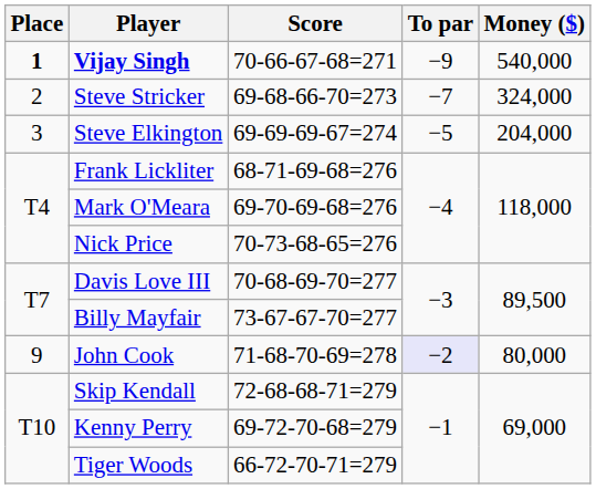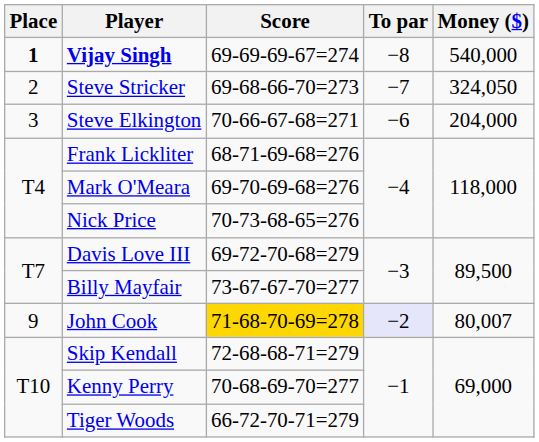 <table class="wikitable">
 <tr>
 <th>Place</th>
 <th>Player</th>
 <th>Score</th>
 <th>To par</th>
 <th>Money (<a href='#'>$</a>)</th>
 </tr>
 <tr>
 <td align="center"><strong>1</strong></td>
 <td> <strong><a href='#'>Vijay Singh</a></strong></td>
-<td>70-66-67-68=271</td>
-<td align="center">−9</td>
+<td>69-69-69-67=274</td>
+<td align="center">−8</td>
 <td align=center>540,000</td>
 </tr>
 <tr>
 <td align="center">2</td>
 <td> <a href='#'>Steve Stricker</a></td>
 <td>69-68-66-70=273</td>
 <td align="center">−7</td>
-<td align=center>324,000</td>
+<td align=center>324,050</td>
 </tr>
 <tr>
 <td align="center">3</td>
 <td> <a href='#'>Steve Elkington</a></td>
-<td>69-69-69-67=274</td>
-<td align="center">−5</td>
+<td>70-66-67-68=271</td>
+<td align="center">−6</td>
 <td align=center>204,000</td>
 </tr>
 <tr>
 <td rowspan=3 align="center">T4</td>
 <td> <a href='#'>Frank Lickliter</a></td>
 <td>68-71-69-68=276</td>
 <td rowspan=3 align="center">−4</td>
 <td rowspan=3 align=center>118,000</td>
 </tr>
 <tr>
 <td> <a href='#'>Mark O'Meara</a></td>
 <td>69-70-69-68=276</td>
 </tr>
 <tr>
 <td> <a href='#'>Nick Price</a></td>
 <td>70-73-68-65=276</td>
 </tr>
 <tr>
 <td rowspan=2 align="center">T7</td>
 <td> <a href='#'>Davis Love III</a></td>
-<td>70-68-69-70=277</td>
+<td>69-72-70-68=279</td>
 <td rowspan=2 align="center">−3</td>
 <td rowspan=2 align=center>89,500</td>
 </tr>
 <tr>
 <td> <a href='#'>Billy Mayfair</a></td>
 <td>73-67-67-70=277</td>
 </tr>
 <tr>
 <td align="center">9</td>
 <td> <a href='#'>John Cook</a></td>
-<td>71-68-70-69=278</td>
+<td style="background: gold;">71-68-70-69=278</td>
 <td align="center" style="background: lavender;">−2</td>
-<td align=center>80,000</td>
+<td align=center>80,007</td>
 </tr>
 <tr>
 <td rowspan=3 align="center">T10</td>
 <td> <a href='#'>Skip Kendall</a></td>
 <td>72-68-68-71=279</td>
 <td rowspan=3 align="center">−1</td>
 <td rowspan=3 align=center>69,000</td>
 </tr>
 <tr>
 <td> <a href='#'>Kenny Perry</a></td>
-<td>69-72-70-68=279</td>
+<td>70-68-69-70=277</td>
 </tr>
 <tr>
 <td> <a href='#'>Tiger Woods</a></td>
 <td>66-72-70-71=279</td>
 </tr>
 </table>
